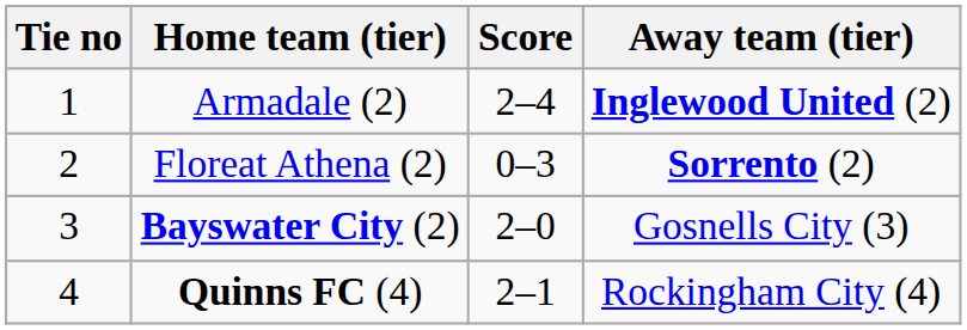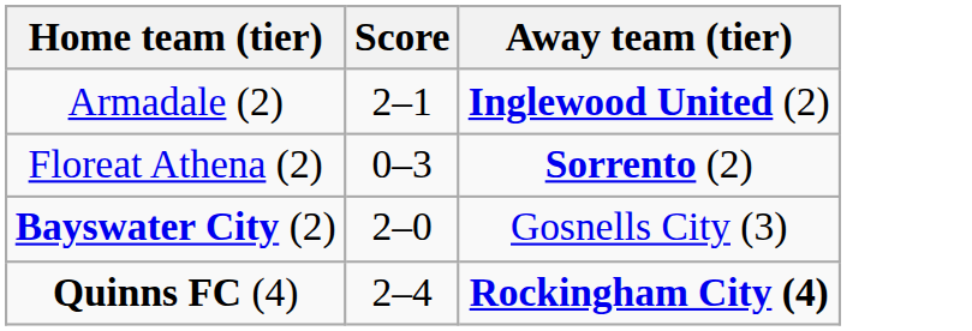 <table class="wikitable" style="text-align:center">
 <tr>
-<th>Tie no</th>
 <th>Home team (tier)</th>
 <th>Score</th>
 <th>Away team (tier)</th>
 </tr>
 <tr>
-<td>1</td>
 <td><a href='#'>Armadale</a> (2)</td>
-<td>2–4</td>
+<td>2–1</td>
 <td><strong><a href='#'>Inglewood United</a></strong> (2)</td>
 </tr>
 <tr>
-<td>2</td>
 <td><a href='#'>Floreat Athena</a> (2)</td>
 <td>0–3</td>
 <td><strong><a href='#'>Sorrento</a></strong> (2)</td>
 </tr>
 <tr>
-<td>3</td>
 <td><strong><a href='#'>Bayswater City</a></strong> (2)</td>
 <td>2–0</td>
 <td><a href='#'>Gosnells City</a> (3)</td>
 </tr>
 <tr>
-<td>4</td>
 <td><strong>Quinns FC</strong> (4)</td>
-<td>2–1</td>
-<td><a href='#'>Rockingham City</a> (4)</td>
+<td>2–4</td>
+<td><strong><a href='#'>Rockingham City</a> (4)</strong></td>
 </tr>
 </table>
